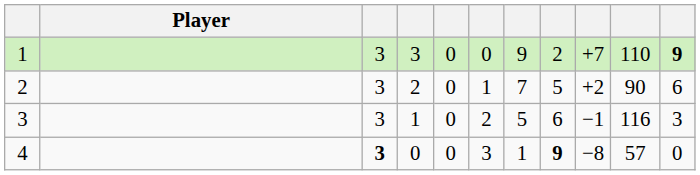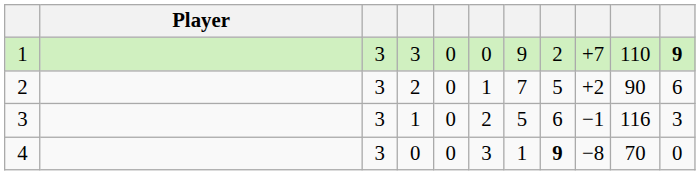 <table class="wikitable" style="text-align:center; margin: 1em auto 1em auto, align:left">
 <tr>
 <th width=20></th>
 <th width=240>Player</th>
 <th width=20></th>
 <th width=20></th>
 <th width=20></th>
 <th width=20></th>
 <th width=20></th>
 <th width=20></th>
 <th width=20></th>
 <th width=30></th>
 <th width=20></th>
 </tr>
 <tr style="background:#D0F0C0;">
 <td>1</td>
 <td align=left></td>
 <td>3</td>
 <td>3</td>
 <td>0</td>
 <td>0</td>
 <td>9</td>
 <td>2</td>
 <td>+7</td>
 <td>110</td>
 <td><strong>9</strong></td>
 </tr>
 <tr style=>
 <td>2</td>
 <td align=left></td>
 <td>3</td>
 <td>2</td>
 <td>0</td>
 <td>1</td>
 <td>7</td>
 <td>5</td>
 <td>+2</td>
 <td>90</td>
 <td>6</td>
 </tr>
 <tr style=>
 <td>3</td>
 <td align=left></td>
 <td>3</td>
 <td>1</td>
 <td>0</td>
 <td>2</td>
 <td>5</td>
 <td>6</td>
 <td>−1</td>
 <td>116</td>
 <td>3</td>
 </tr>
 <tr style=>
 <td>4</td>
 <td align=left></td>
-<td><strong>3</strong></td>
+<td>3</td>
 <td>0</td>
 <td>0</td>
 <td>3</td>
 <td>1</td>
 <td><strong>9</strong></td>
 <td>−8</td>
-<td>57</td>
+<td>70</td>
 <td>0</td>
 </tr>
 </table>
